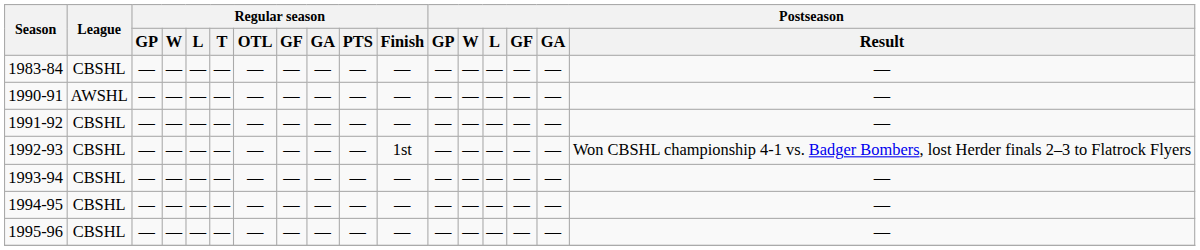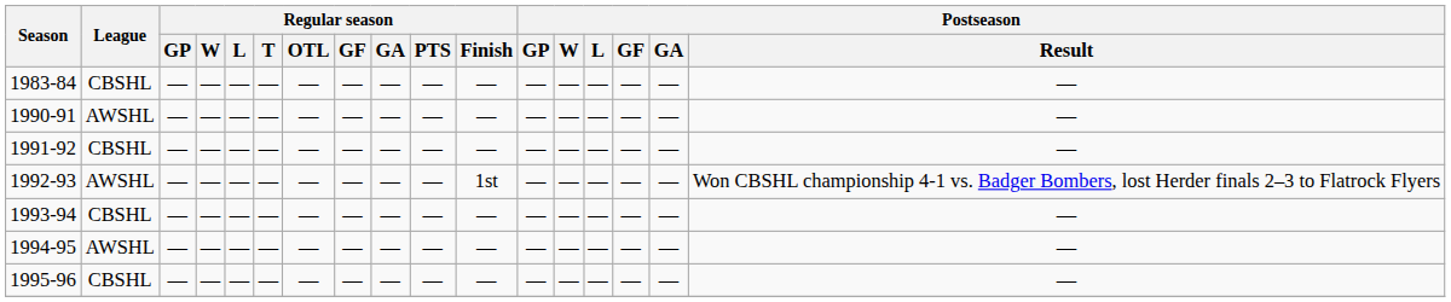 <table class="wikitable plainrowheaders"  style="text-align: center; font-size: 95%">
 <tr align="center" style="font-size: small; font-weight:bold; background-color:#dddddd; padding:5px;">
 <th rowspan="2" scope="col">Season</th>
 <th rowspan="2" scope="col">League</th>
 <th colspan="9">Regular season</th>
 <th colspan="9">Postseason</th>
 </tr>
 <tr>
 <th scope="col">GP</th>
 <th scope="col">W</th>
 <th scope="col">L</th>
 <th scope="col">T</th>
 <th scope="col">OTL</th>
 <th scope="col">GF</th>
 <th scope="col">GA</th>
 <th scope="col">PTS</th>
 <th scope="col">Finish</th>
 <th scope="col">GP</th>
 <th scope="col">W</th>
 <th scope="col">L</th>
 <th scope="col">GF</th>
 <th scope="col">GA</th>
 <th scope="col">Result</th>
 </tr>
 <tr>
 <td scope="row">1983-84</td>
 <td>CBSHL</td>
 <td>—</td>
 <td>—</td>
 <td>—</td>
 <td>—</td>
 <td>—</td>
 <td>—</td>
 <td>—</td>
 <td>—</td>
 <td>—</td>
 <td>—</td>
 <td>—</td>
 <td>—</td>
 <td>—</td>
 <td>—</td>
 <td>—</td>
 </tr>
 <tr>
 <td scope="row">1990-91</td>
 <td>AWSHL</td>
 <td>—</td>
 <td>—</td>
 <td>—</td>
 <td>—</td>
 <td>—</td>
 <td>—</td>
 <td>—</td>
 <td>—</td>
 <td>—</td>
 <td>—</td>
 <td>—</td>
 <td>—</td>
 <td>—</td>
 <td>—</td>
 <td>—</td>
 </tr>
 <tr>
 <td scope="row">1991-92</td>
 <td>CBSHL</td>
 <td>—</td>
 <td>—</td>
 <td>—</td>
 <td>—</td>
 <td>—</td>
 <td>—</td>
 <td>—</td>
 <td>—</td>
 <td>—</td>
 <td>—</td>
 <td>—</td>
 <td>—</td>
 <td>—</td>
 <td>—</td>
 <td>—</td>
 </tr>
 <tr>
 <td scope="row">1992-93</td>
-<td>CBSHL</td>
+<td>AWSHL</td>
 <td>—</td>
 <td>—</td>
 <td>—</td>
 <td>—</td>
 <td>—</td>
 <td>—</td>
 <td>—</td>
 <td>—</td>
 <td>1st</td>
 <td>—</td>
 <td>—</td>
 <td>—</td>
 <td>—</td>
 <td>—</td>
 <td>Won CBSHL championship 4-1 vs. <a href='#'>Badger Bombers</a>, lost Herder finals 2–3 to Flatrock Flyers</td>
 </tr>
 <tr>
 <td scope="row">1993-94</td>
 <td>CBSHL</td>
 <td>—</td>
 <td>—</td>
 <td>—</td>
 <td>—</td>
 <td>—</td>
 <td>—</td>
 <td>—</td>
 <td>—</td>
 <td>—</td>
 <td>—</td>
 <td>—</td>
 <td>—</td>
 <td>—</td>
 <td>—</td>
 <td>—</td>
 </tr>
 <tr>
 <td scope="row">1994-95</td>
-<td>CBSHL</td>
+<td>AWSHL</td>
 <td>—</td>
 <td>—</td>
 <td>—</td>
 <td>—</td>
 <td>—</td>
 <td>—</td>
 <td>—</td>
 <td>—</td>
 <td>—</td>
 <td>—</td>
 <td>—</td>
 <td>—</td>
 <td>—</td>
 <td>—</td>
 <td>—</td>
 </tr>
 <tr>
 <td scope="row">1995-96</td>
 <td>CBSHL</td>
 <td>—</td>
 <td>—</td>
 <td>—</td>
 <td>—</td>
 <td>—</td>
 <td>—</td>
 <td>—</td>
 <td>—</td>
 <td>—</td>
 <td>—</td>
 <td>—</td>
 <td>—</td>
 <td>—</td>
 <td>—</td>
 <td>—</td>
 </tr>
 <tr>
 </tr>
 </table>
